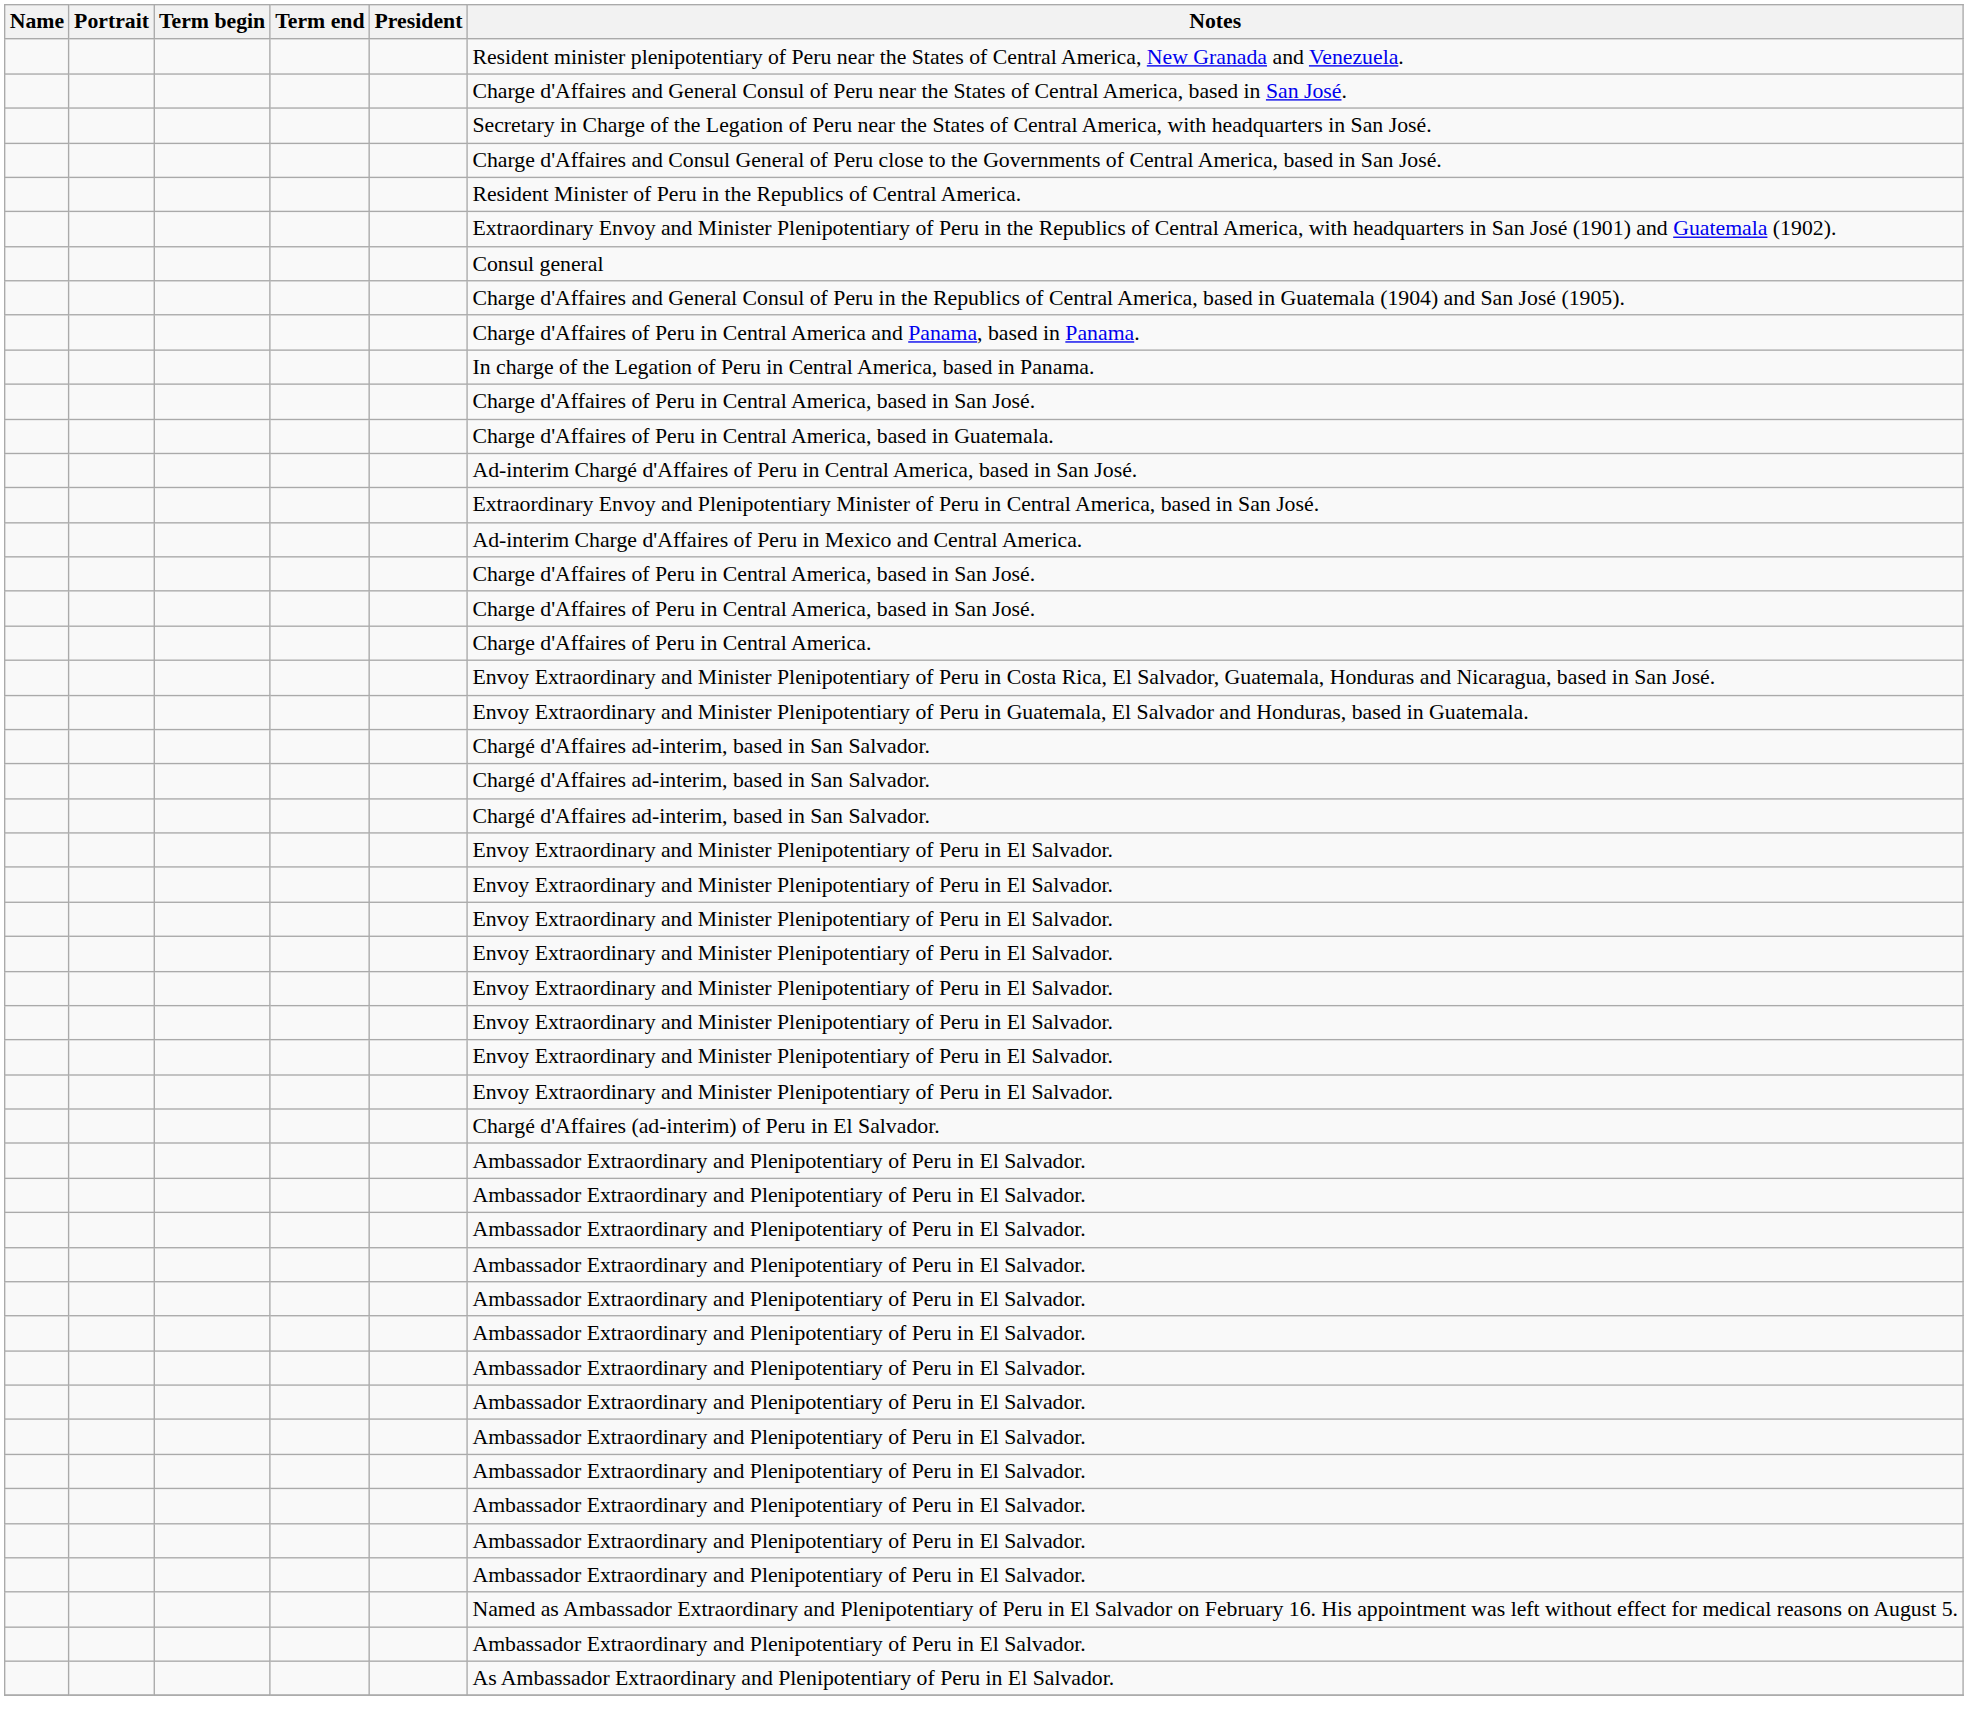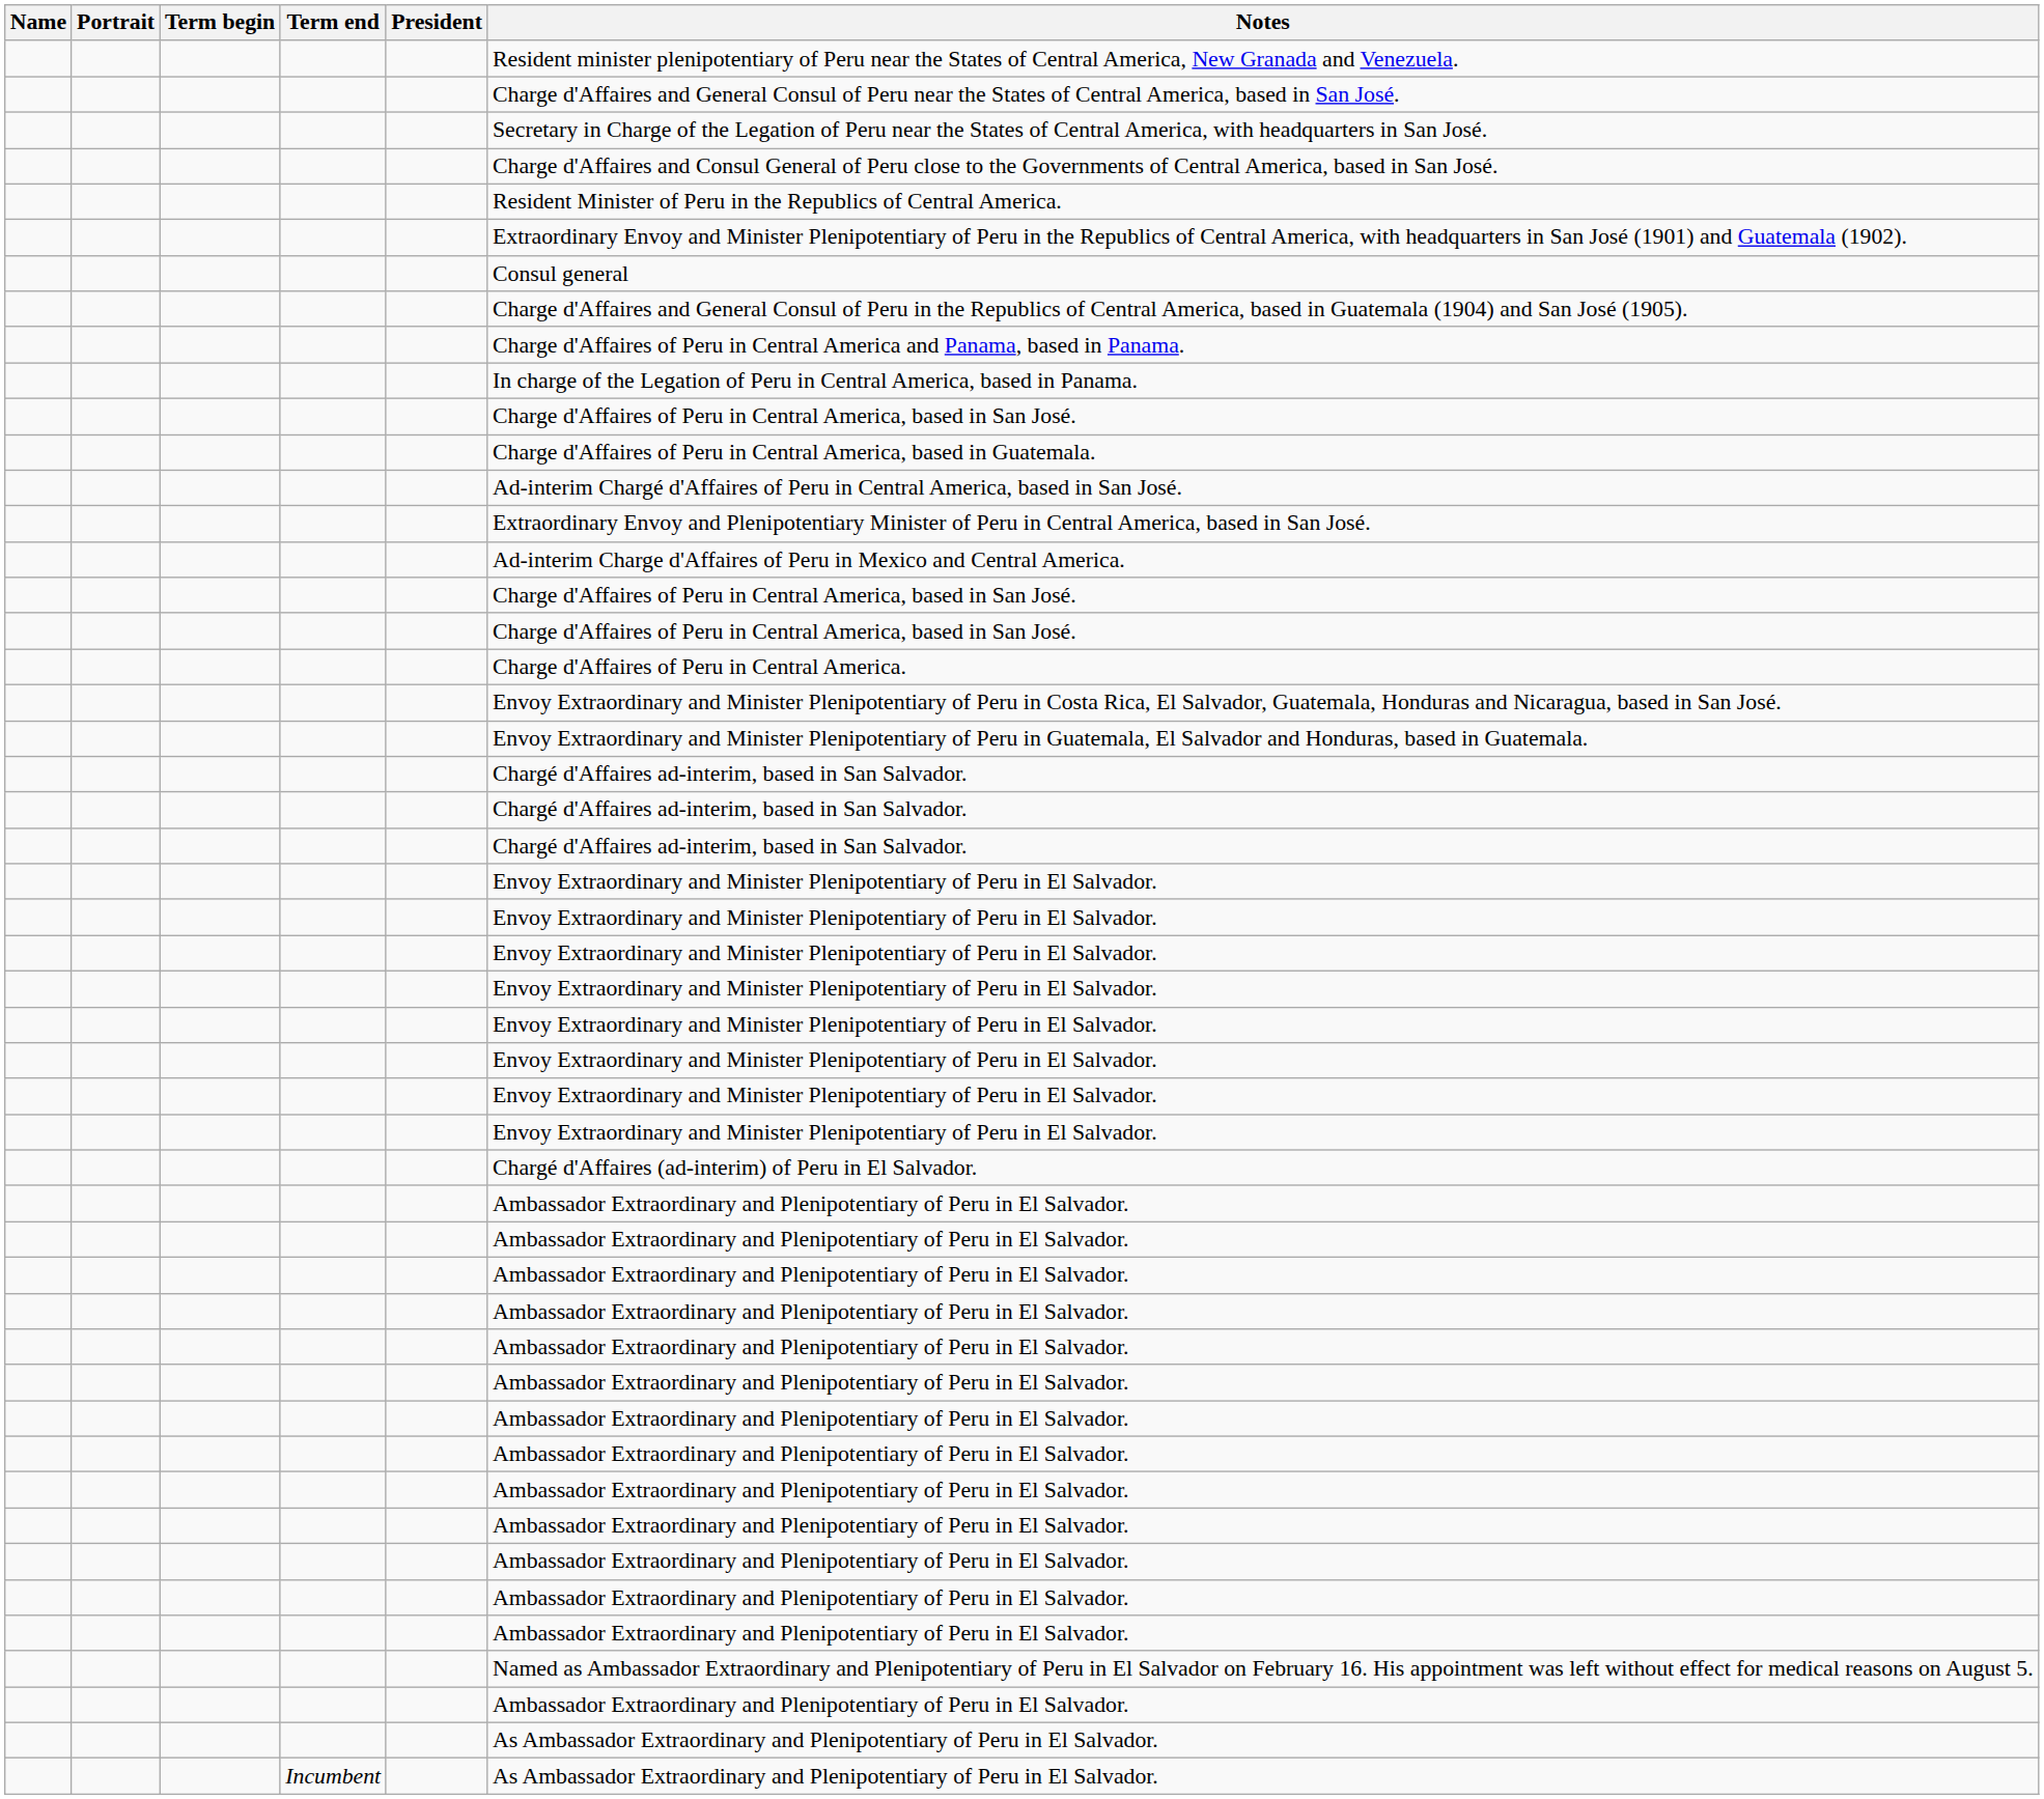 <table class="wikitable sortable"  text-align:center;">
 <tr>
 <th>Name</th>
 <th class="unsortable">Portrait</th>
 <th>Term begin</th>
 <th>Term end</th>
 <th>President</th>
 <th class="unsortable">Notes</th>
 </tr>
 <tr>
 <td></td>
 <td></td>
 <td></td>
 <td></td>
 <td></td>
 <td>Resident minister plenipotentiary of Peru near the States of Central America, <a href='#'>New Granada</a> and <a href='#'>Venezuela</a>.</td>
 </tr>
 <tr>
 <td></td>
 <td></td>
 <td></td>
 <td></td>
 <td></td>
 <td>Charge d'Affaires and General Consul of Peru near the States of Central America, based in <a href='#'>San José</a>.</td>
 </tr>
 <tr>
 <td></td>
 <td></td>
 <td></td>
 <td></td>
 <td></td>
 <td>Secretary in Charge of the Legation of Peru near the States of Central America, with headquarters in San José.</td>
 </tr>
 <tr>
 <td></td>
 <td></td>
 <td></td>
 <td></td>
 <td></td>
 <td>Charge d'Affaires and Consul General of Peru close to the Governments of Central America, based in San José.</td>
 </tr>
 <tr>
 <td></td>
 <td></td>
 <td></td>
 <td></td>
 <td></td>
 <td>Resident Minister of Peru in the Republics of Central America.</td>
 </tr>
 <tr>
 <td></td>
 <td></td>
 <td></td>
 <td></td>
 <td></td>
 <td>Extraordinary Envoy and Minister Plenipotentiary of Peru in the Republics of Central America, with headquarters in San José (1901) and <a href='#'>Guatemala</a> (1902).</td>
 </tr>
 <tr>
 <td></td>
 <td></td>
 <td></td>
 <td></td>
 <td></td>
 <td>Consul general</td>
 </tr>
 <tr>
 <td></td>
 <td></td>
 <td></td>
 <td></td>
 <td></td>
 <td>Charge d'Affaires and General Consul of Peru in the Republics of Central America, based in Guatemala (1904) and San José (1905).</td>
 </tr>
 <tr>
 <td></td>
 <td></td>
 <td></td>
 <td></td>
 <td></td>
 <td>Charge d'Affaires of Peru in Central America and <a href='#'>Panama</a>, based in <a href='#'>Panama</a>.</td>
 </tr>
 <tr>
 <td></td>
 <td></td>
 <td></td>
 <td></td>
 <td></td>
 <td>In charge of the Legation of Peru in Central America, based in Panama.</td>
 </tr>
 <tr>
 <td></td>
 <td></td>
 <td></td>
 <td></td>
 <td></td>
 <td>Charge d'Affaires of Peru in Central America, based in San José.</td>
 </tr>
 <tr>
 <td></td>
 <td></td>
 <td></td>
 <td></td>
 <td></td>
 <td>Charge d'Affaires of Peru in Central America, based in Guatemala.</td>
 </tr>
 <tr>
 <td></td>
 <td></td>
 <td></td>
 <td></td>
 <td></td>
 <td>Ad-interim Chargé d'Affaires of Peru in Central America, based in San José.</td>
 </tr>
 <tr>
 <td></td>
 <td></td>
 <td></td>
 <td></td>
 <td></td>
 <td>Extraordinary Envoy and Plenipotentiary Minister of Peru in Central America, based in San José.</td>
 </tr>
 <tr>
 <td></td>
 <td></td>
 <td></td>
 <td></td>
 <td></td>
 <td>Ad-interim Charge d'Affaires of Peru in Mexico and Central America.</td>
 </tr>
 <tr>
 <td></td>
 <td></td>
 <td></td>
 <td></td>
 <td></td>
 <td>Charge d'Affaires of Peru in Central America, based in San José.</td>
 </tr>
 <tr>
 <td></td>
 <td></td>
 <td></td>
 <td></td>
 <td></td>
 <td>Charge d'Affaires of Peru in Central America, based in San José.</td>
 </tr>
 <tr>
 <td></td>
 <td></td>
 <td></td>
 <td></td>
 <td></td>
 <td>Charge d'Affaires of Peru in Central America.</td>
 </tr>
 <tr>
 <td></td>
 <td></td>
 <td></td>
 <td></td>
 <td></td>
 <td>Envoy Extraordinary and Minister Plenipotentiary of Peru in Costa Rica, El Salvador, Guatemala, Honduras and Nicaragua, based in San José.</td>
 </tr>
 <tr>
 <td></td>
 <td></td>
 <td></td>
 <td></td>
 <td></td>
 <td>Envoy Extraordinary and Minister Plenipotentiary of Peru in Guatemala, El Salvador and Honduras, based in Guatemala.</td>
 </tr>
 <tr>
 <td></td>
 <td></td>
 <td></td>
 <td></td>
 <td></td>
 <td>Chargé d'Affaires ad-interim, based in San Salvador.</td>
 </tr>
 <tr>
 <td></td>
 <td></td>
 <td></td>
 <td></td>
 <td></td>
 <td>Chargé d'Affaires ad-interim, based in San Salvador.</td>
 </tr>
 <tr>
 <td></td>
 <td></td>
 <td></td>
 <td></td>
 <td></td>
 <td>Chargé d'Affaires ad-interim, based in San Salvador.</td>
 </tr>
 <tr>
 <td></td>
 <td></td>
 <td></td>
 <td></td>
 <td></td>
 <td>Envoy Extraordinary and Minister Plenipotentiary of Peru in El Salvador.</td>
 </tr>
 <tr>
 <td></td>
 <td></td>
 <td></td>
 <td></td>
 <td></td>
 <td>Envoy Extraordinary and Minister Plenipotentiary of Peru in El Salvador.</td>
 </tr>
 <tr>
 <td></td>
 <td></td>
 <td></td>
 <td></td>
 <td></td>
 <td>Envoy Extraordinary and Minister Plenipotentiary of Peru in El Salvador.</td>
 </tr>
 <tr>
 <td></td>
 <td></td>
 <td></td>
 <td></td>
 <td></td>
 <td>Envoy Extraordinary and Minister Plenipotentiary of Peru in El Salvador.</td>
 </tr>
 <tr>
 <td></td>
 <td></td>
 <td></td>
 <td></td>
 <td></td>
 <td>Envoy Extraordinary and Minister Plenipotentiary of Peru in El Salvador.</td>
 </tr>
 <tr>
 <td></td>
 <td></td>
 <td></td>
 <td></td>
 <td></td>
 <td>Envoy Extraordinary and Minister Plenipotentiary of Peru in El Salvador.</td>
 </tr>
 <tr>
 <td></td>
 <td></td>
 <td></td>
 <td></td>
 <td></td>
 <td>Envoy Extraordinary and Minister Plenipotentiary of Peru in El Salvador.</td>
 </tr>
 <tr>
 <td></td>
 <td></td>
 <td></td>
 <td></td>
 <td></td>
 <td>Envoy Extraordinary and Minister Plenipotentiary of Peru in El Salvador.</td>
 </tr>
 <tr>
 <td></td>
 <td></td>
 <td></td>
 <td></td>
 <td></td>
 <td>Chargé d'Affaires (ad-interim) of Peru in El Salvador.</td>
 </tr>
 <tr>
 <td></td>
 <td></td>
 <td></td>
 <td></td>
 <td></td>
 <td>Ambassador Extraordinary and Plenipotentiary of Peru in El Salvador.</td>
 </tr>
 <tr>
 <td></td>
 <td></td>
 <td></td>
 <td></td>
 <td></td>
 <td>Ambassador Extraordinary and Plenipotentiary of Peru in El Salvador.</td>
 </tr>
 <tr>
 <td></td>
 <td></td>
 <td></td>
 <td></td>
 <td></td>
 <td>Ambassador Extraordinary and Plenipotentiary of Peru in El Salvador.</td>
 </tr>
 <tr>
 <td></td>
 <td></td>
 <td></td>
 <td></td>
 <td></td>
 <td>Ambassador Extraordinary and Plenipotentiary of Peru in El Salvador.</td>
 </tr>
 <tr>
 <td></td>
 <td></td>
 <td></td>
 <td></td>
 <td></td>
 <td>Ambassador Extraordinary and Plenipotentiary of Peru in El Salvador.</td>
 </tr>
 <tr>
 <td></td>
 <td></td>
 <td></td>
 <td></td>
 <td></td>
 <td>Ambassador Extraordinary and Plenipotentiary of Peru in El Salvador.</td>
 </tr>
 <tr>
 <td></td>
 <td></td>
 <td></td>
 <td></td>
 <td></td>
 <td>Ambassador Extraordinary and Plenipotentiary of Peru in El Salvador.</td>
 </tr>
 <tr>
 <td></td>
 <td></td>
 <td></td>
 <td></td>
 <td></td>
 <td>Ambassador Extraordinary and Plenipotentiary of Peru in El Salvador.</td>
 </tr>
 <tr>
 <td></td>
 <td></td>
 <td></td>
 <td></td>
 <td></td>
 <td>Ambassador Extraordinary and Plenipotentiary of Peru in El Salvador.</td>
 </tr>
 <tr>
 <td></td>
 <td></td>
 <td></td>
 <td></td>
 <td></td>
 <td>Ambassador Extraordinary and Plenipotentiary of Peru in El Salvador.</td>
 </tr>
 <tr>
 <td></td>
 <td></td>
 <td></td>
 <td></td>
 <td></td>
 <td>Ambassador Extraordinary and Plenipotentiary of Peru in El Salvador.</td>
 </tr>
 <tr>
 <td></td>
 <td></td>
 <td></td>
 <td></td>
 <td></td>
 <td>Ambassador Extraordinary and Plenipotentiary of Peru in El Salvador.</td>
 </tr>
 <tr>
 <td></td>
 <td></td>
 <td></td>
 <td></td>
 <td></td>
 <td>Ambassador Extraordinary and Plenipotentiary of Peru in El Salvador.</td>
 </tr>
 <tr>
 <td></td>
 <td></td>
 <td></td>
 <td></td>
 <td></td>
 <td>Named as Ambassador Extraordinary and Plenipotentiary of Peru in El Salvador on February 16. His appointment was left without effect for medical reasons on August 5.</td>
 </tr>
 <tr>
 <td></td>
 <td></td>
 <td></td>
 <td></td>
 <td></td>
 <td>Ambassador Extraordinary and Plenipotentiary of Peru in El Salvador.</td>
 </tr>
 <tr>
 <td></td>
 <td></td>
 <td></td>
 <td></td>
 <td></td>
 <td>As Ambassador Extraordinary and Plenipotentiary of Peru in El Salvador.</td>
 </tr>
 <tr>
+<td></td>
+<td></td>
+<td></td>
+<td><em>Incumbent</em></td>
+<td></td>
+<td>As Ambassador Extraordinary and Plenipotentiary of Peru in El Salvador.</td>
+</tr>
+<tr>
 </tr>
 </table>
